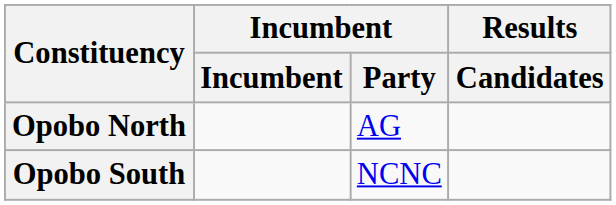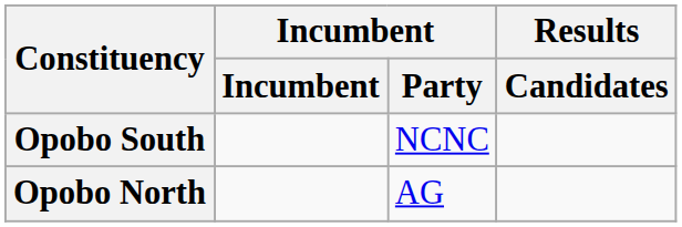 <table class="wikitable sortable">
 <tr>
 <th rowspan="2">Constituency</th>
 <th colspan="2">Incumbent</th>
 <th>Results</th>
 </tr>
 <tr valign="bottom">
 <th>Incumbent</th>
 <th>Party</th>
 <th>Candidates</th>
 </tr>
 <tr>
+<th>Opobo South</th>
+<td></td>
+<td><a href='#'>NCNC</a></td>
+<td nowrap=""></td>
+</tr>
+<tr>
 <th>Opobo North</th>
 <td></td>
 <td><a href='#'>AG</a></td>
 <td nowrap=""></td>
 </tr>
-<tr>
-<th>Opobo South</th>
-<td></td>
-<td><a href='#'>NCNC</a></td>
-<td nowrap=""></td>
-</tr>
 </table>
